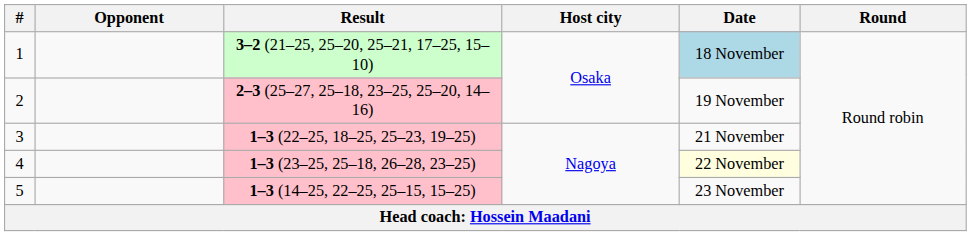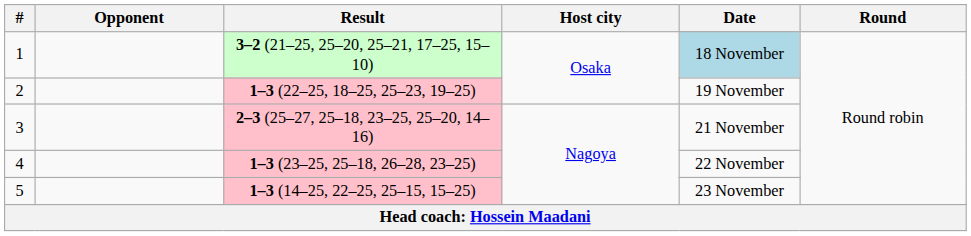 <table class="wikitable" style="text-align: center;font-size:90%;">
 <tr>
 <th width=20>#</th>
 <th width=160>Opponent</th>
 <th width=240>Result</th>
 <th width=150>Host city</th>
 <th width=100>Date</th>
 <th width=140>Round</th>
 </tr>
 <tr>
 <td>1</td>
 <td align=left></td>
 <td bgcolor=ccffcc><strong>3–2</strong> (21–25, 25–20, 25–21, 17–25, 15–10)</td>
 <td rowspan=2> <a href='#'>Osaka</a></td>
 <td style="background: lightblue;">18 November</td>
 <td rowspan=5>Round robin</td>
 </tr>
 <tr>
 <td>2</td>
 <td align=left></td>
-<td bgcolor=pink><strong>2–3</strong> (25–27, 25–18, 23–25, 25–20, 14–16)</td>
+<td bgcolor=pink><strong>1–3</strong> (22–25, 18–25, 25–23, 19–25)</td>
 <td>19 November</td>
 </tr>
 <tr>
 <td>3</td>
 <td align=left></td>
-<td bgcolor=pink><strong>1–3</strong> (22–25, 18–25, 25–23, 19–25)</td>
+<td bgcolor=pink><strong>2–3</strong> (25–27, 25–18, 23–25, 25–20, 14–16)</td>
 <td rowspan=3> <a href='#'>Nagoya</a></td>
 <td>21 November</td>
 </tr>
 <tr>
 <td>4</td>
 <td align=left></td>
 <td bgcolor=pink><strong>1–3</strong> (23–25, 25–18, 26–28, 23–25)</td>
-<td style="background: lightyellow;">22 November</td>
+<td>22 November</td>
 </tr>
 <tr>
 <td>5</td>
 <td align=left></td>
 <td bgcolor=pink><strong>1–3</strong> (14–25, 22–25, 25–15, 15–25)</td>
 <td>23 November</td>
 </tr>
 <tr>
 <th colspan=6>Head coach:  <a href='#'>Hossein Maadani</a></th>
 </tr>
 </table>
